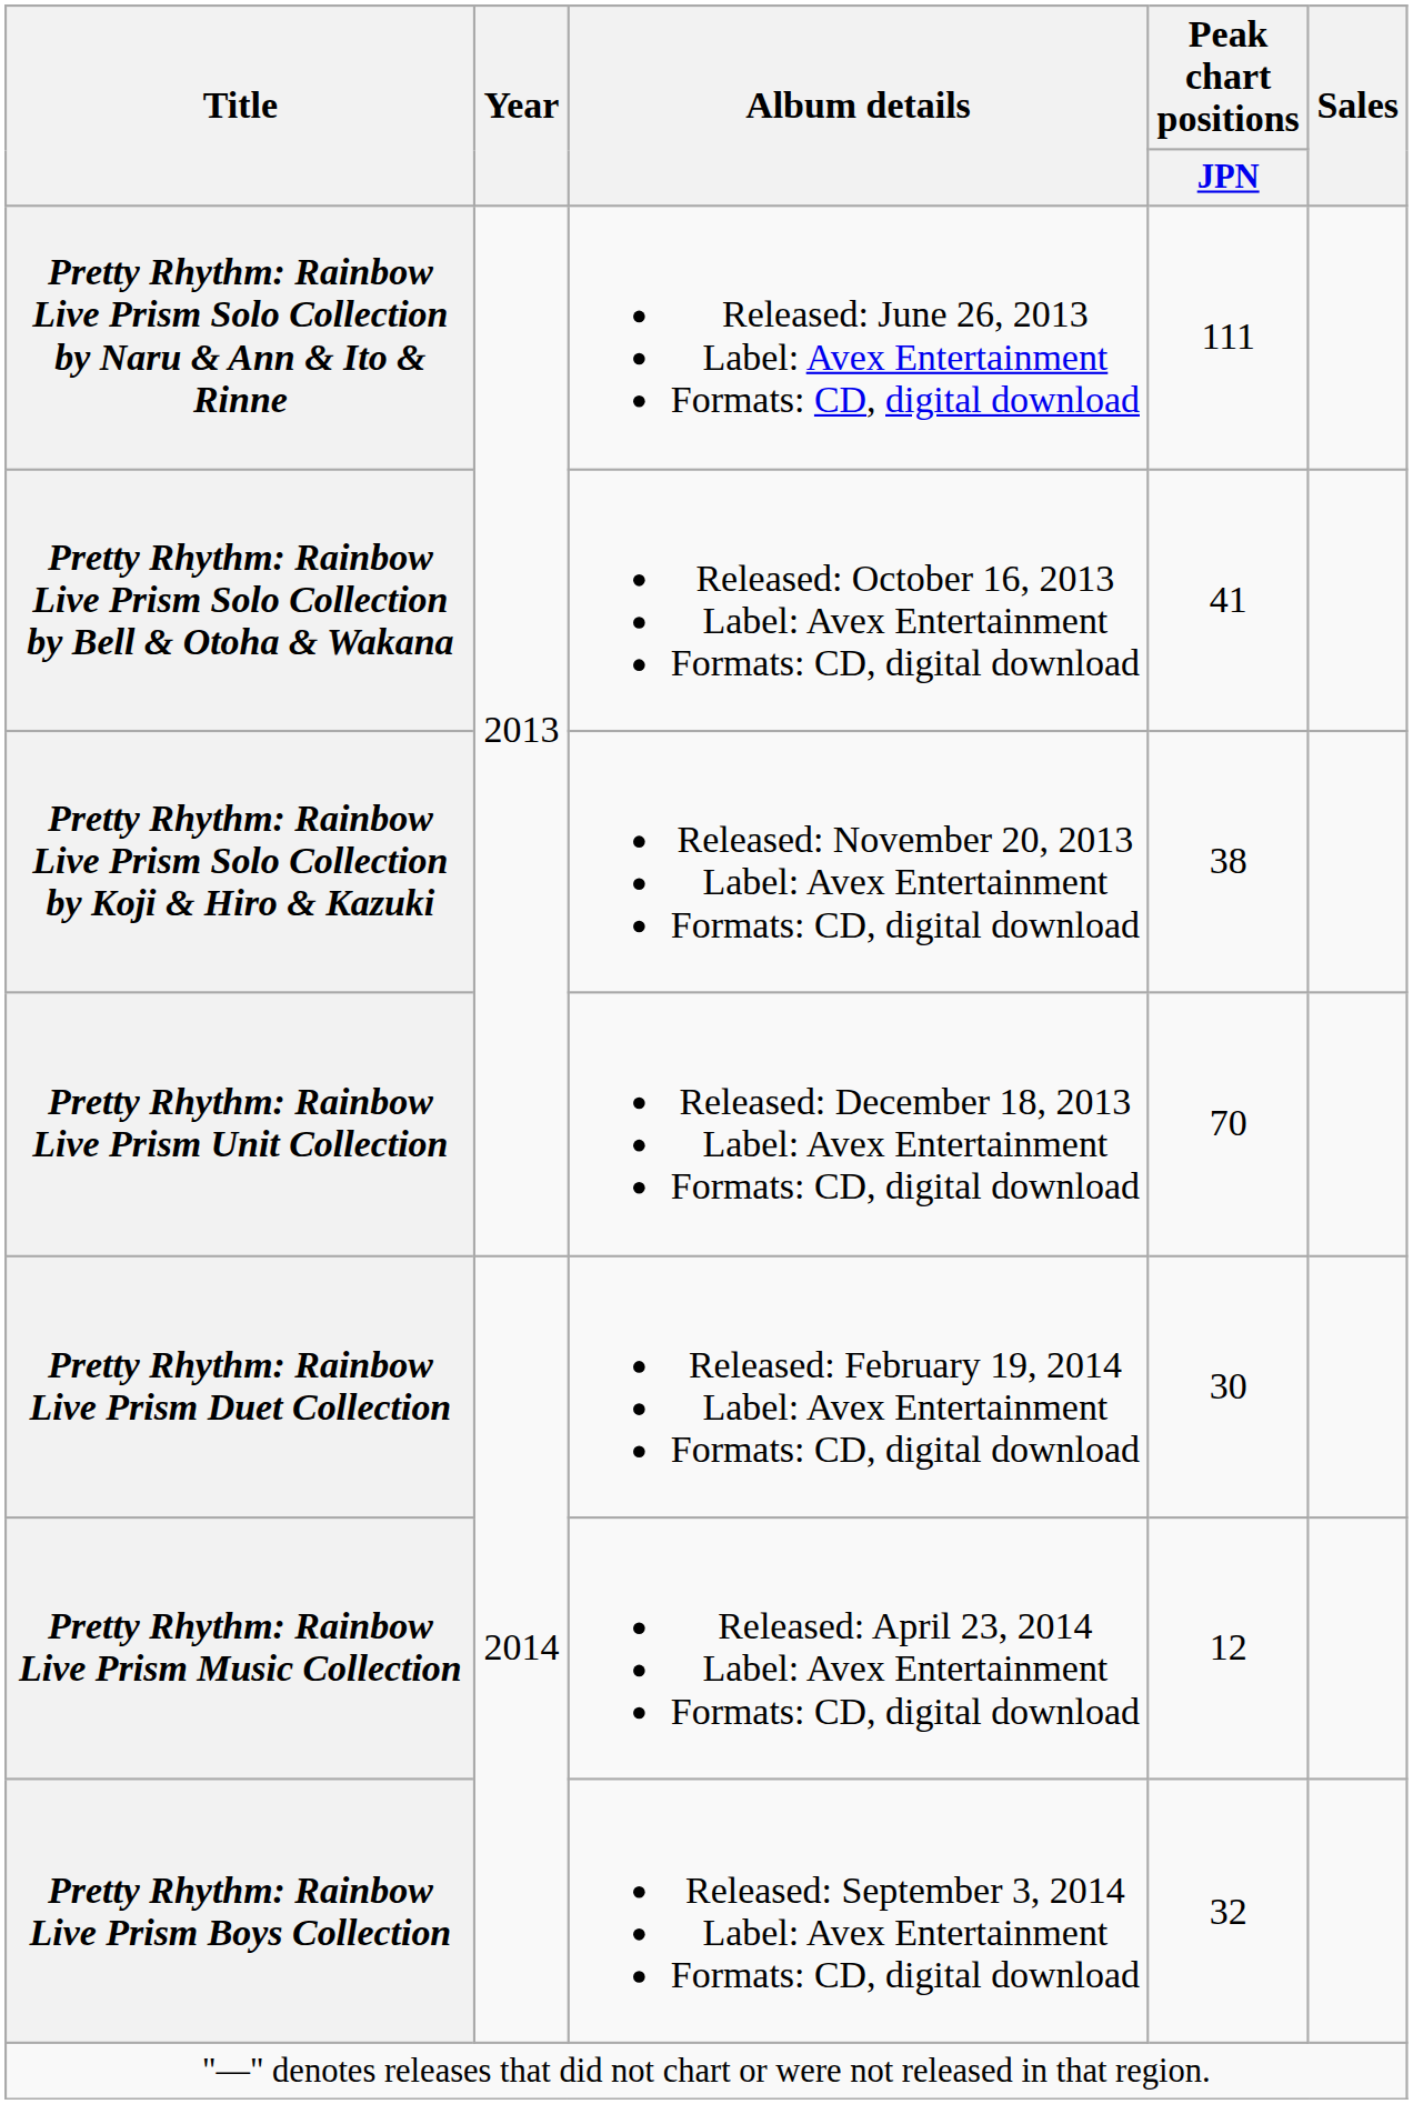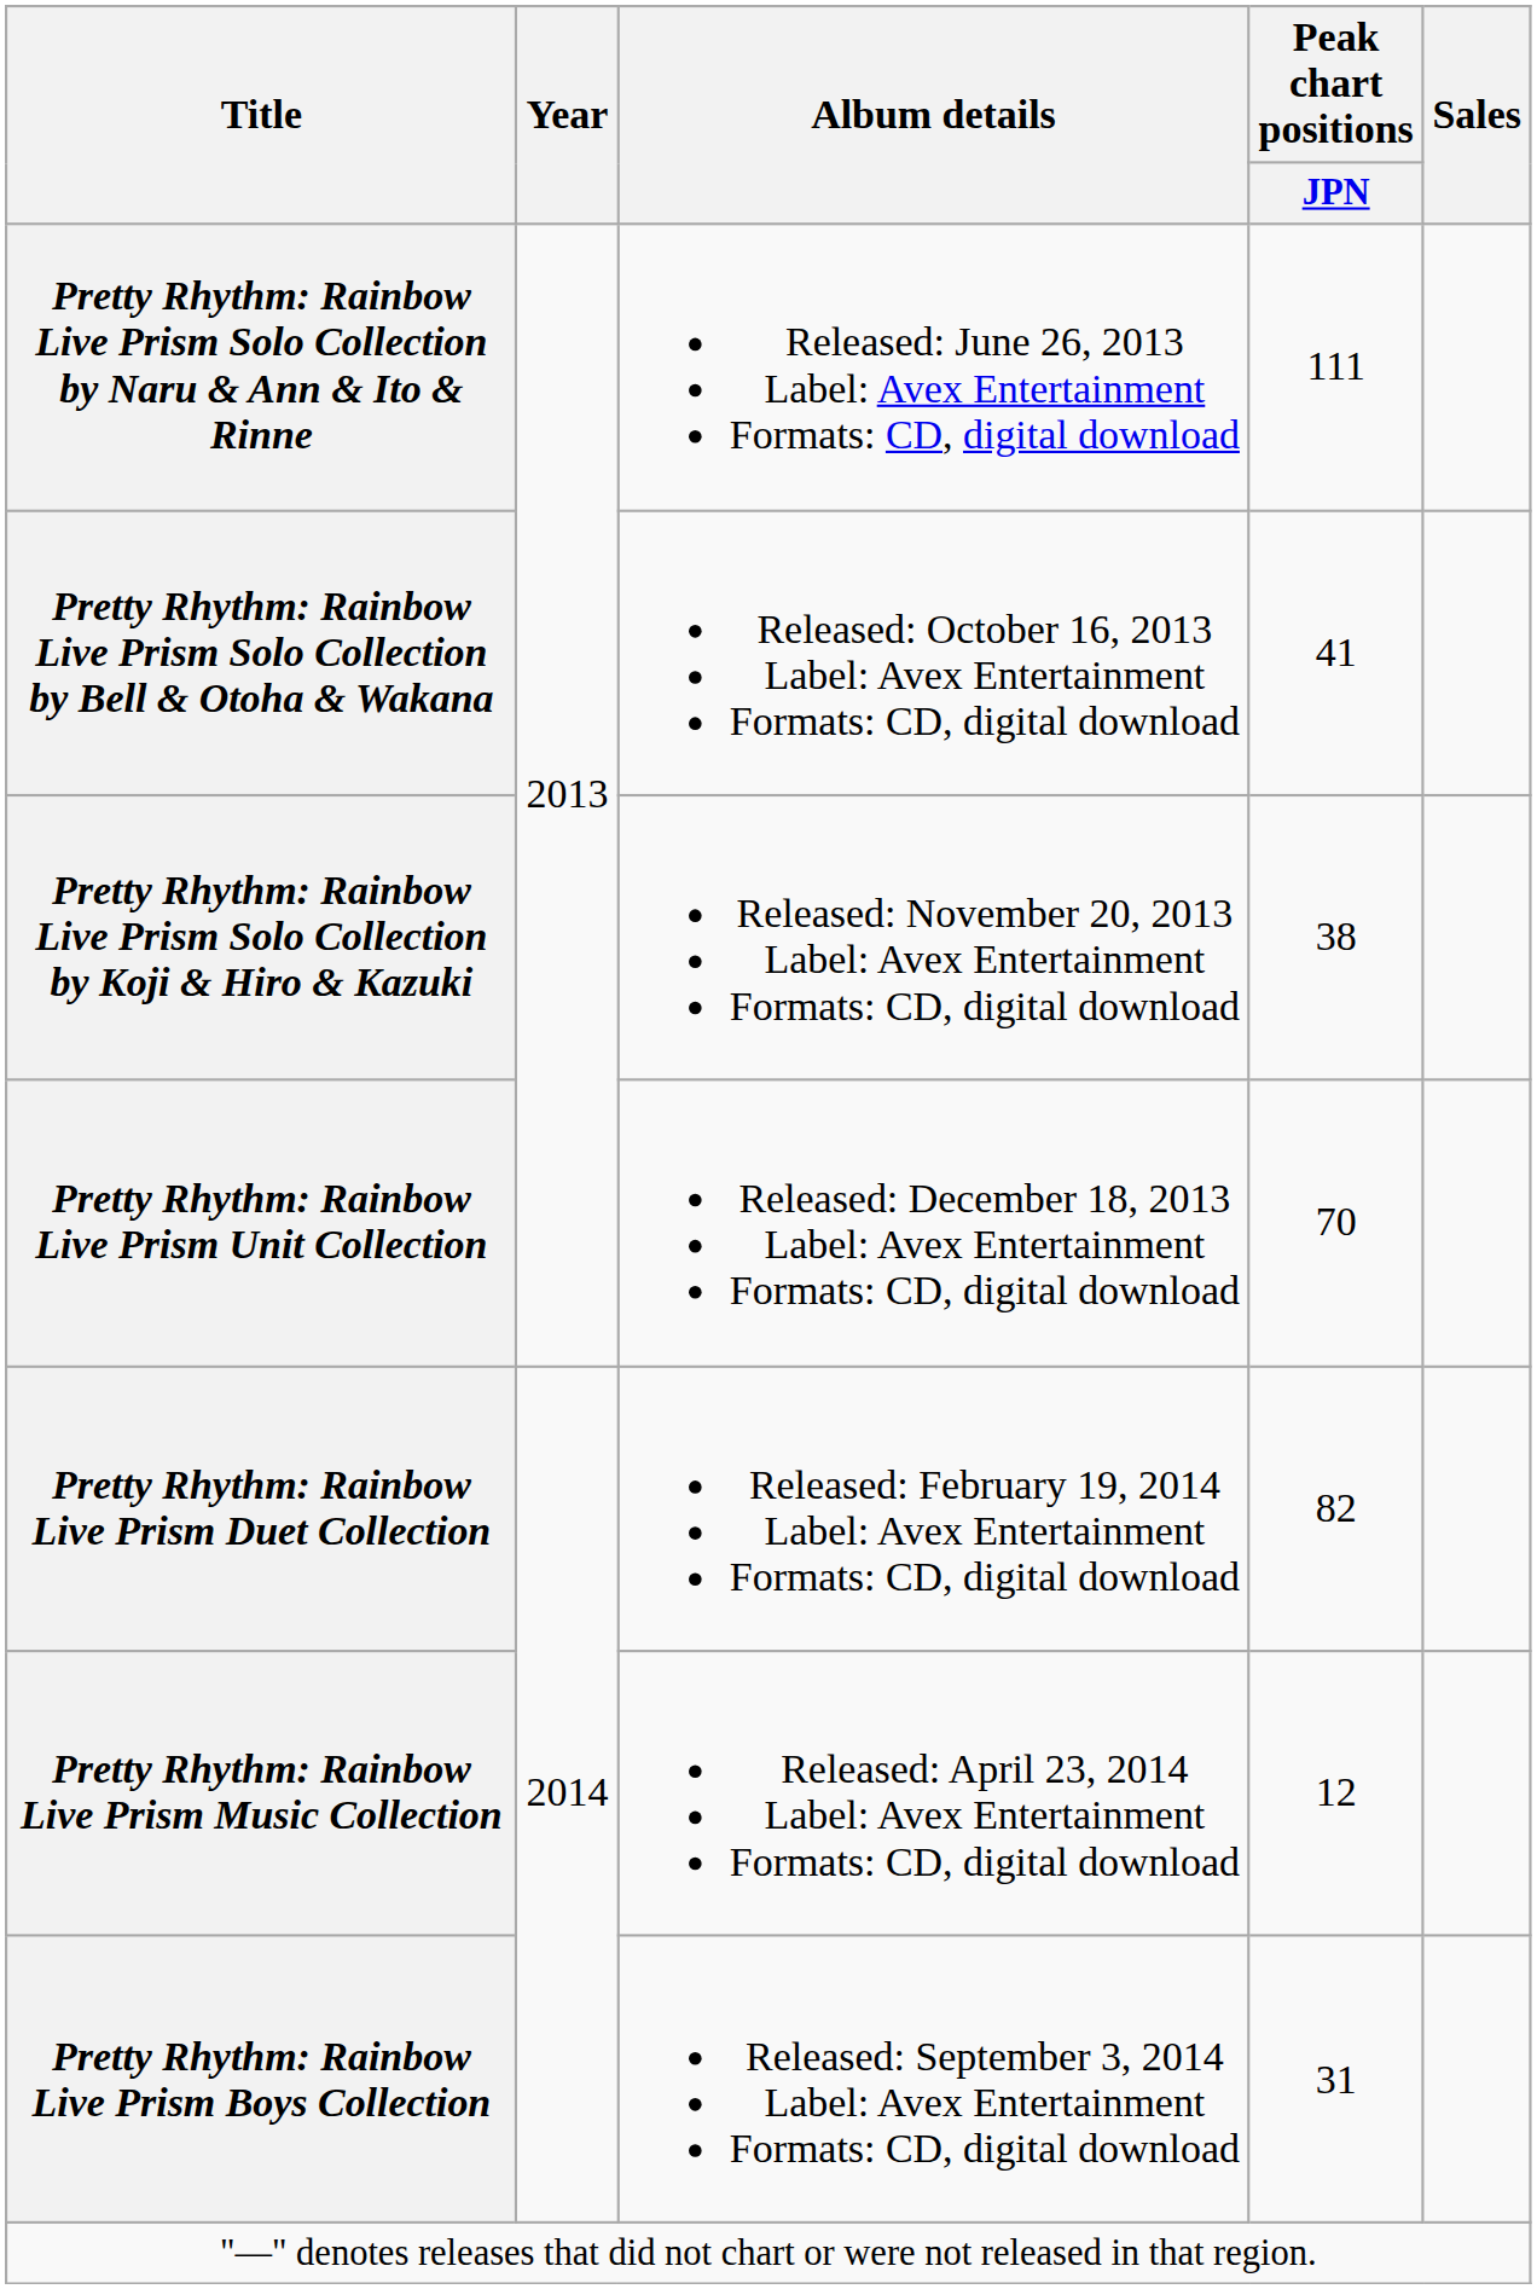 <table class="wikitable plainrowheaders" style="text-align:center;">
 <tr>
 <th scope="col" rowspan="2" style="width:12em;">Title</th>
 <th scope="col" rowspan="2">Year</th>
 <th scope="col" rowspan="2">Album details</th>
 <th scope="col" colspan="1">Peak chart positions</th>
 <th scope="col" rowspan="2">Sales</th>
 </tr>
 <tr>
 <th width="30" style="width:3em;font-size:90%;"><a href='#'>JPN</a><br></th>
 </tr>
 <tr>
 <th scope="row"><em>Pretty Rhythm: Rainbow Live Prism Solo Collection by Naru & Ann & Ito & Rinne</em></th>
 <td rowspan="4">2013</td>
 <td><br><ul><li>Released: June 26, 2013</li><li>Label: <a href='#'>Avex Entertainment</a></li><li>Formats: <a href='#'>CD</a>, <a href='#'>digital download</a></li></ul></td>
 <td>111</td>
 <td></td>
 </tr>
 <tr>
 <th scope="row"><em>Pretty Rhythm: Rainbow Live Prism Solo Collection by Bell & Otoha & Wakana</em></th>
 <td><br><ul><li>Released: October 16, 2013</li><li>Label: Avex Entertainment</li><li>Formats: CD, digital download</li></ul></td>
 <td>41</td>
 <td></td>
 </tr>
 <tr>
 <th scope="row"><em>Pretty Rhythm: Rainbow Live Prism Solo Collection by Koji & Hiro & Kazuki</em></th>
 <td><br><ul><li>Released: November 20, 2013</li><li>Label: Avex Entertainment</li><li>Formats: CD, digital download</li></ul></td>
 <td>38</td>
 <td></td>
 </tr>
 <tr>
 <th scope="row"><em>Pretty Rhythm: Rainbow Live Prism Unit Collection</em></th>
 <td><br><ul><li>Released: December 18, 2013</li><li>Label: Avex Entertainment</li><li>Formats: CD, digital download</li></ul></td>
 <td>70</td>
 <td></td>
 </tr>
 <tr>
 <th scope="row"><em>Pretty Rhythm: Rainbow Live Prism Duet Collection</em></th>
 <td rowspan="3">2014</td>
 <td><br><ul><li>Released: February 19, 2014</li><li>Label: Avex Entertainment</li><li>Formats: CD, digital download</li></ul></td>
-<td>30</td>
+<td>82</td>
 <td></td>
 </tr>
 <tr>
 <th scope="row"><em>Pretty Rhythm: Rainbow Live Prism Music Collection</em></th>
 <td><br><ul><li>Released: April 23, 2014</li><li>Label: Avex Entertainment</li><li>Formats: CD, digital download</li></ul></td>
 <td>12</td>
 <td></td>
 </tr>
 <tr>
 <th scope="row"><em>Pretty Rhythm: Rainbow Live Prism Boys Collection</em></th>
 <td><br><ul><li>Released: September 3, 2014</li><li>Label: Avex Entertainment</li><li>Formats: CD, digital download</li></ul></td>
-<td>32</td>
+<td>31</td>
 <td></td>
 </tr>
 <tr>
 <td colspan="6" style="font-size:90%;">"—" denotes releases that did not chart or were not released in that region.</td>
 </tr>
 <tr>
 </tr>
 </table>
